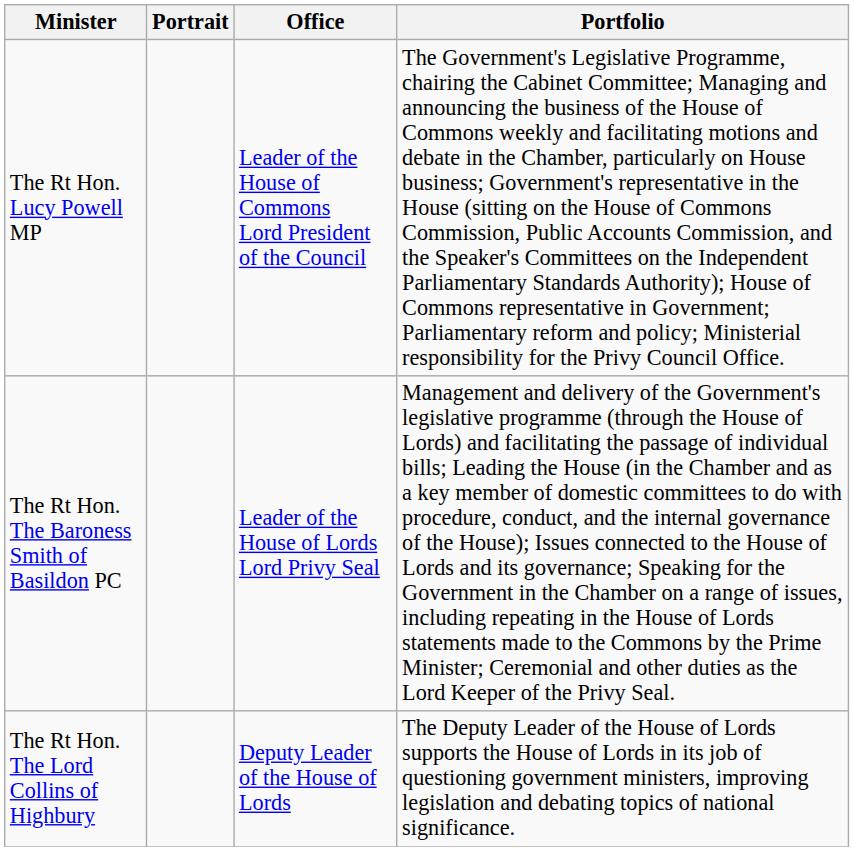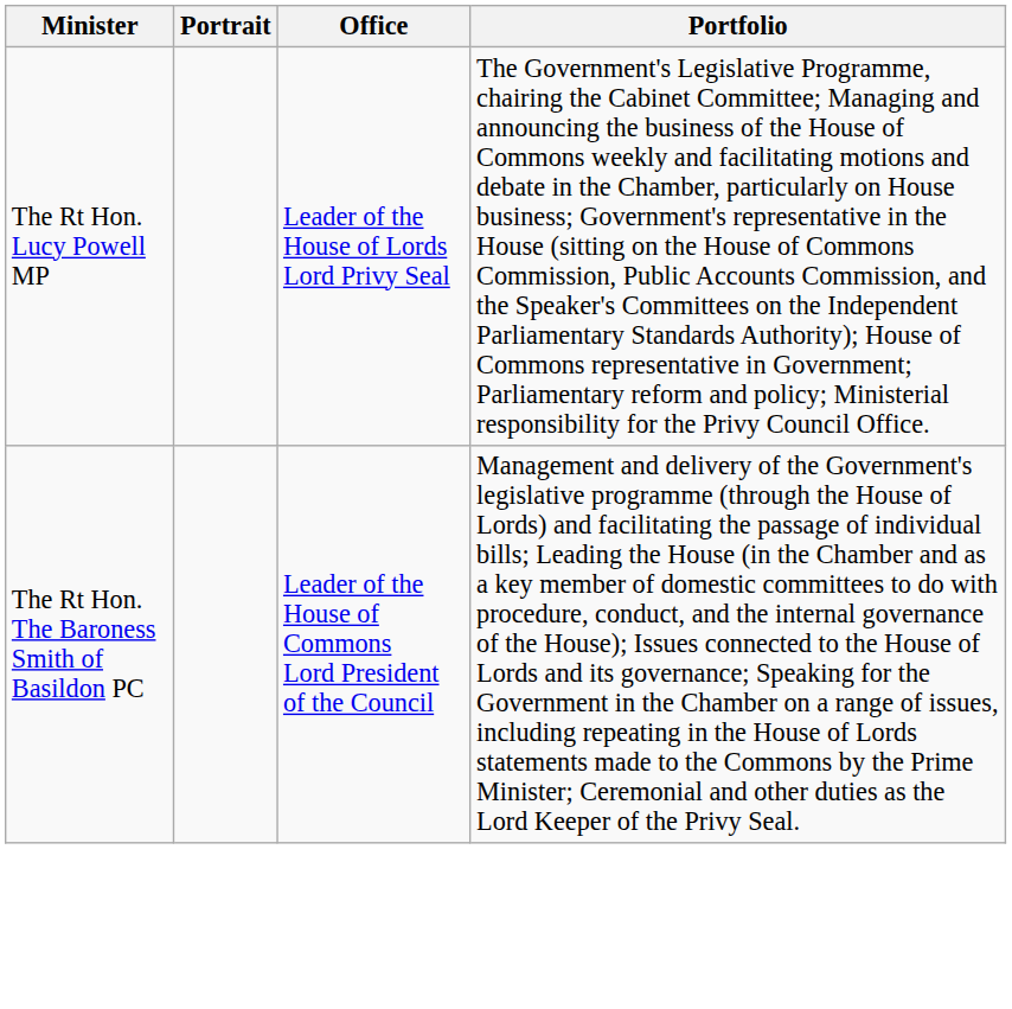 <table class=wikitable>
 <tr>
 <th width=95px>Minister</th>
 <th>Portrait</th>
 <th width=110px>Office</th>
 <th>Portfolio</th>
 </tr>
 <tr>
 <td>The Rt Hon. <a href='#'>Lucy Powell</a> MP</td>
 <td></td>
-<td><a href='#'>Leader of the House of Commons</a> <br> <a href='#'>Lord President of the Council</a></td>
+<td><a href='#'>Leader of the House of Lords</a> <br> <a href='#'>Lord Privy Seal</a></td>
 <td>The Government's Legislative Programme, chairing the Cabinet Committee; Managing and announcing the business of the House of Commons weekly and facilitating motions and debate in the Chamber, particularly on House business; Government's representative in the House (sitting on the House of Commons Commission, Public Accounts Commission, and the Speaker's Committees on the Independent Parliamentary Standards Authority); House of Commons representative in Government; Parliamentary reform and policy; Ministerial responsibility for the Privy Council Office.</td>
 </tr>
 <tr>
 <td>The Rt Hon. <a href='#'>The Baroness Smith of Basildon</a> PC</td>
 <td></td>
-<td><a href='#'>Leader of the House of Lords</a> <br> <a href='#'>Lord Privy Seal</a></td>
+<td><a href='#'>Leader of the House of Commons</a> <br> <a href='#'>Lord President of the Council</a></td>
 <td>Management and delivery of the Government's legislative programme (through the House of Lords) and facilitating the passage of individual bills; Leading the House (in the Chamber and as a key member of domestic committees to do with procedure, conduct, and the internal governance of the House); Issues connected to the House of Lords and its governance; Speaking for the Government in the Chamber on a range of issues, including repeating in the House of Lords statements made to the Commons by the Prime Minister; Ceremonial and other duties as the Lord Keeper of the Privy Seal.</td>
 </tr>
-<tr>
-<td>The Rt Hon. <a href='#'>The Lord Collins of Highbury</a></td>
-<td></td>
-<td><a href='#'>Deputy Leader of the House of Lords</a></td>
-<td>The Deputy Leader of the House of Lords supports the House of Lords in its job of questioning government ministers, improving legislation and debating topics of national significance.</td>
-</tr>
 </table>
